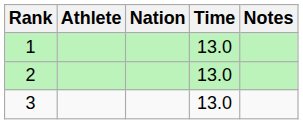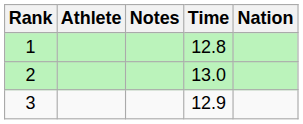 <table class="wikitable sortable" style="text-align:center">
 <tr>
 <th>Rank</th>
 <th>Athlete</th>
+<th>Notes</th>
+<th>Time</th>
 <th>Nation</th>
-<th>Time</th>
-<th>Notes</th>
 </tr>
 <tr style="background:#bbf3bb;">
 <td>1</td>
 <td align=left></td>
+<td></td>
+<td>12.8</td>
 <td align=left></td>
-<td>13.0</td>
-<td></td>
 </tr>
 <tr style="background:#bbf3bb;">
 <td>2</td>
 <td align=left></td>
+<td></td>
+<td>13.0</td>
 <td align=left></td>
-<td>13.0</td>
-<td></td>
 </tr>
 <tr>
 <td>3</td>
 <td align=left></td>
+<td></td>
+<td>12.9</td>
 <td align=left></td>
-<td>13.0</td>
-<td></td>
 </tr>
 </table>
